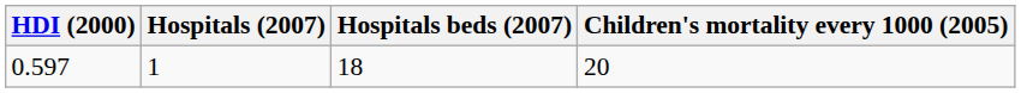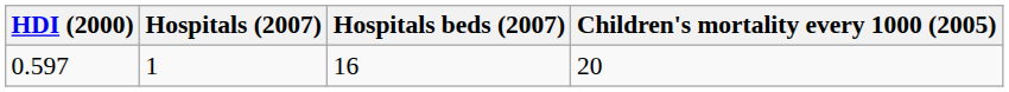 <table class="wikitable">
 <tr>
 <th><a href='#'>HDI</a> (2000)</th>
 <th>Hospitals (2007)</th>
 <th>Hospitals beds (2007)</th>
 <th>Children's mortality every 1000 (2005)</th>
 </tr>
 <tr>
 <td>0.597</td>
 <td>1</td>
-<td>18</td>
+<td>16</td>
 <td>20</td>
 </tr>
 </table>
